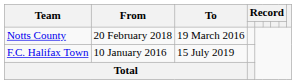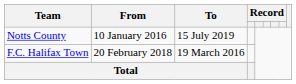 <table class=wikitable style=text-align:center>
 <tr>
 <th rowspan=2>Team</th>
 <th rowspan=2>From</th>
 <th rowspan=2>To</th>
 <th colspan=5>Record</th>
 <th rowspan=2></th>
 </tr>
 <tr>
 <th></th>
 <th></th>
 <th></th>
 <th></th>
 <th></th>
 </tr>
 <tr>
 <td align=left><a href='#'>Notts County</a></td>
-<td align=left>20 February 2018</td>
-<td align=left>19 March 2016<br></td>
+<td align=left>10 January 2016</td>
+<td align=left>15 July 2019<br></td>
 <td></td>
 </tr>
 <tr>
 <td align=left><a href='#'>F.C. Halifax Town</a></td>
-<td align=left>10 January 2016</td>
-<td align=left>15 July 2019<br></td>
+<td align=left>20 February 2018</td>
+<td align=left>19 March 2016<br></td>
 <td></td>
 </tr>
 <tr>
 <th colspan=3>Total<br></th>
 <th></th>
 </tr>
 </table>
